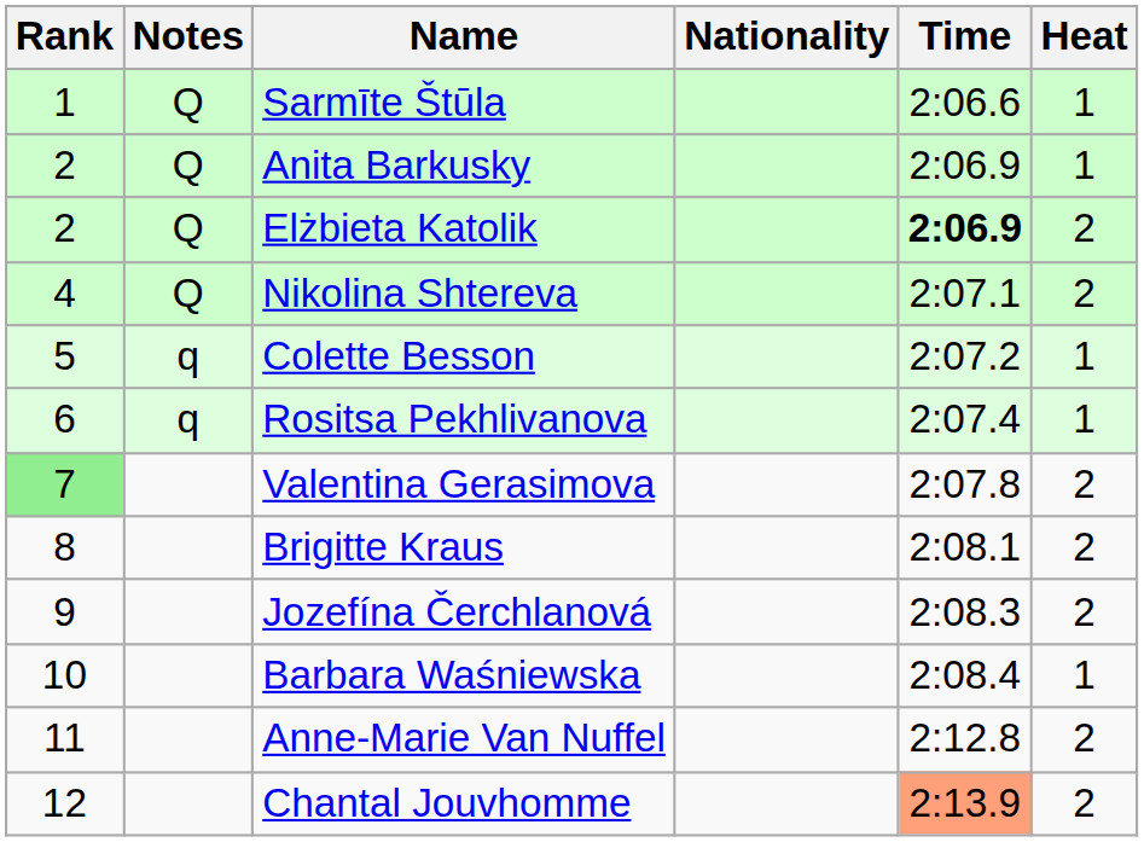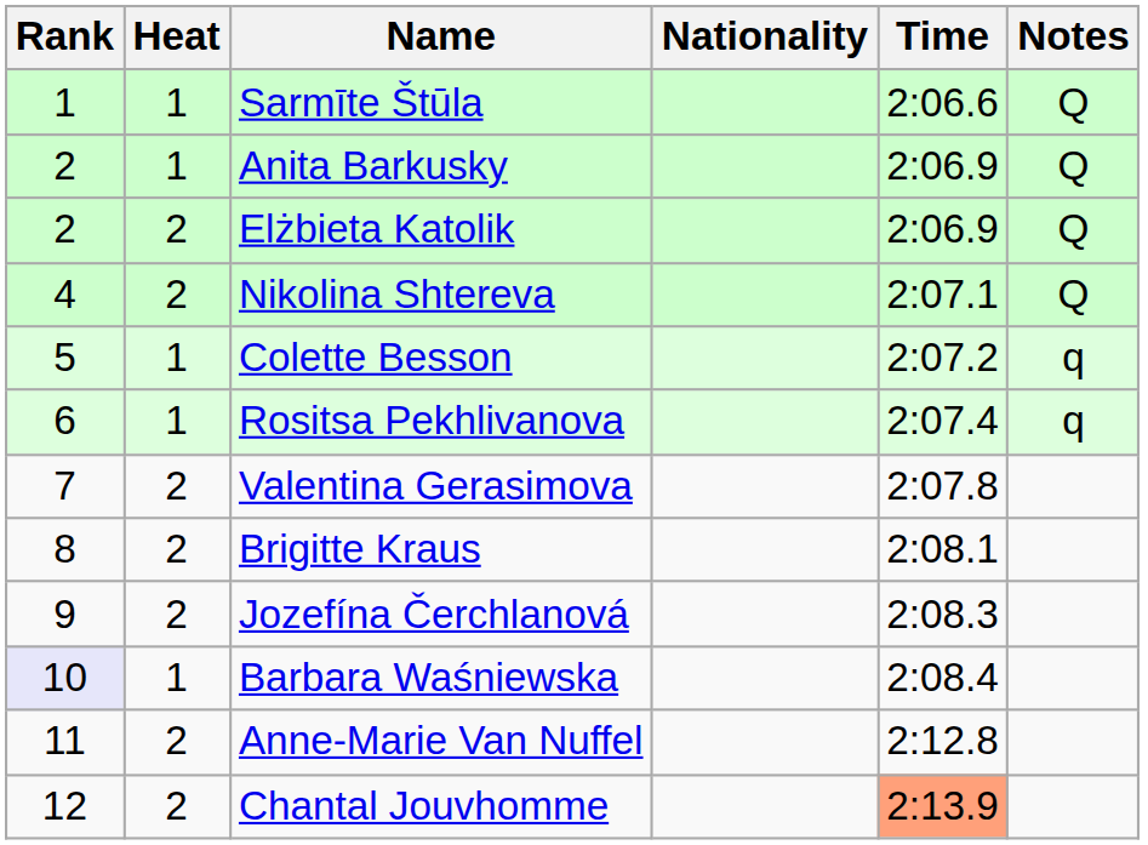 <table class="wikitable sortable" style="text-align:center">
 <tr>
 <th>Rank</th>
-<th>Notes</th>
+<th>Heat</th>
 <th>Name</th>
 <th>Nationality</th>
 <th>Time</th>
-<th>Heat</th>
+<th>Notes</th>
 </tr>
 <tr bgcolor=ccffcc>
 <td>1</td>
-<td>Q</td>
+<td>1</td>
 <td align="left"><a href='#'>Sarmīte Štūla</a></td>
 <td align=left></td>
 <td>2:06.6</td>
-<td>1</td>
+<td>Q</td>
 </tr>
 <tr bgcolor=ccffcc>
 <td>2</td>
-<td>Q</td>
+<td>1</td>
 <td align="left"><a href='#'>Anita Barkusky</a></td>
 <td align=left></td>
 <td>2:06.9</td>
-<td>1</td>
+<td>Q</td>
 </tr>
 <tr bgcolor=ccffcc>
 <td>2</td>
-<td>Q</td>
+<td>2</td>
 <td align="left"><a href='#'>Elżbieta Katolik</a></td>
 <td align=left></td>
-<td><strong>2:06.9</strong></td>
-<td>2</td>
+<td>2:06.9</td>
+<td>Q</td>
 </tr>
 <tr bgcolor=ccffcc>
 <td>4</td>
-<td>Q</td>
+<td>2</td>
 <td align="left"><a href='#'>Nikolina Shtereva</a></td>
 <td align=left></td>
 <td>2:07.1</td>
-<td>2</td>
+<td>Q</td>
 </tr>
 <tr bgcolor=ddffdd>
 <td>5</td>
-<td>q</td>
+<td>1</td>
 <td align="left"><a href='#'>Colette Besson</a></td>
 <td align=left></td>
 <td>2:07.2</td>
-<td>1</td>
+<td>q</td>
 </tr>
 <tr bgcolor=ddffdd>
 <td>6</td>
-<td>q</td>
+<td>1</td>
 <td align="left"><a href='#'>Rositsa Pekhlivanova</a></td>
 <td align=left></td>
 <td>2:07.4</td>
-<td>1</td>
+<td>q</td>
 </tr>
 <tr>
-<td style="background: lightgreen;">7</td>
-<td></td>
+<td>7</td>
+<td>2</td>
 <td align="left"><a href='#'>Valentina Gerasimova</a></td>
 <td align=left></td>
 <td>2:07.8</td>
-<td>2</td>
+<td></td>
 </tr>
 <tr>
 <td>8</td>
-<td></td>
+<td>2</td>
 <td align="left"><a href='#'>Brigitte Kraus</a></td>
 <td align=left></td>
 <td>2:08.1</td>
-<td>2</td>
+<td></td>
 </tr>
 <tr>
 <td>9</td>
-<td></td>
+<td>2</td>
 <td align="left"><a href='#'>Jozefína Čerchlanová</a></td>
 <td align=left></td>
 <td>2:08.3</td>
-<td>2</td>
+<td></td>
 </tr>
 <tr>
-<td>10</td>
-<td></td>
+<td style="background: lavender;">10</td>
+<td>1</td>
 <td align="left"><a href='#'>Barbara Waśniewska</a></td>
 <td align=left></td>
 <td>2:08.4</td>
-<td>1</td>
+<td></td>
 </tr>
 <tr>
 <td>11</td>
-<td></td>
+<td>2</td>
 <td align="left"><a href='#'>Anne-Marie Van Nuffel</a></td>
 <td align=left></td>
 <td>2:12.8</td>
-<td>2</td>
+<td></td>
 </tr>
 <tr>
 <td>12</td>
-<td></td>
+<td>2</td>
 <td align="left"><a href='#'>Chantal Jouvhomme</a></td>
 <td align=left></td>
 <td style="background: lightsalmon;">2:13.9</td>
-<td>2</td>
+<td></td>
 </tr>
 </table>
